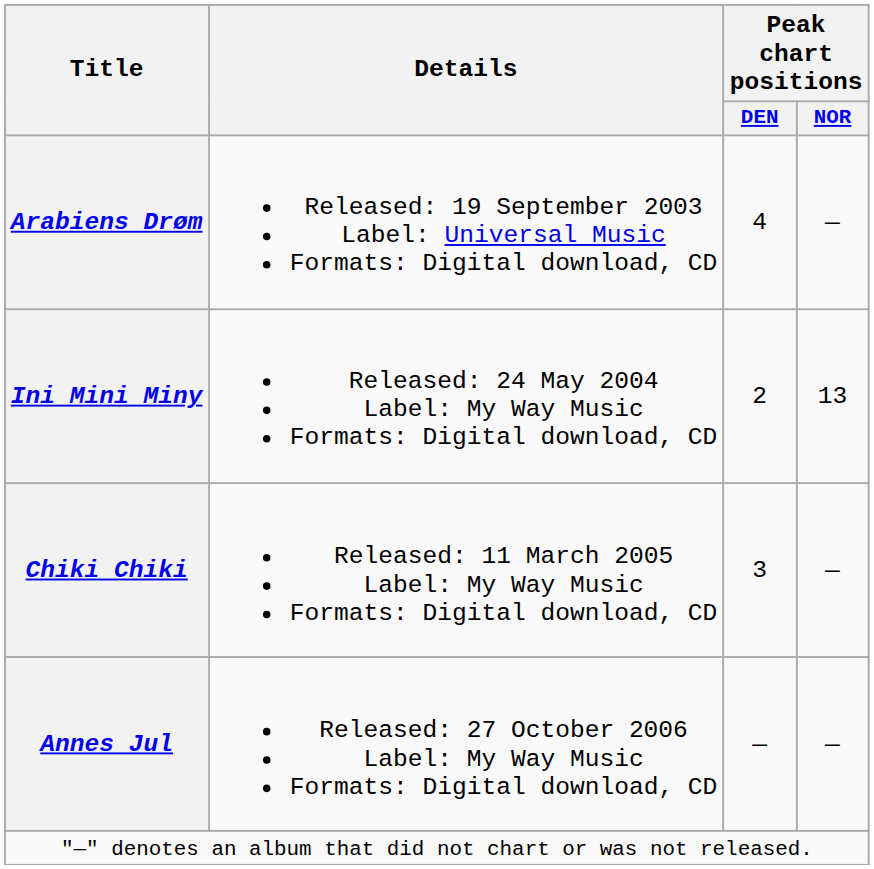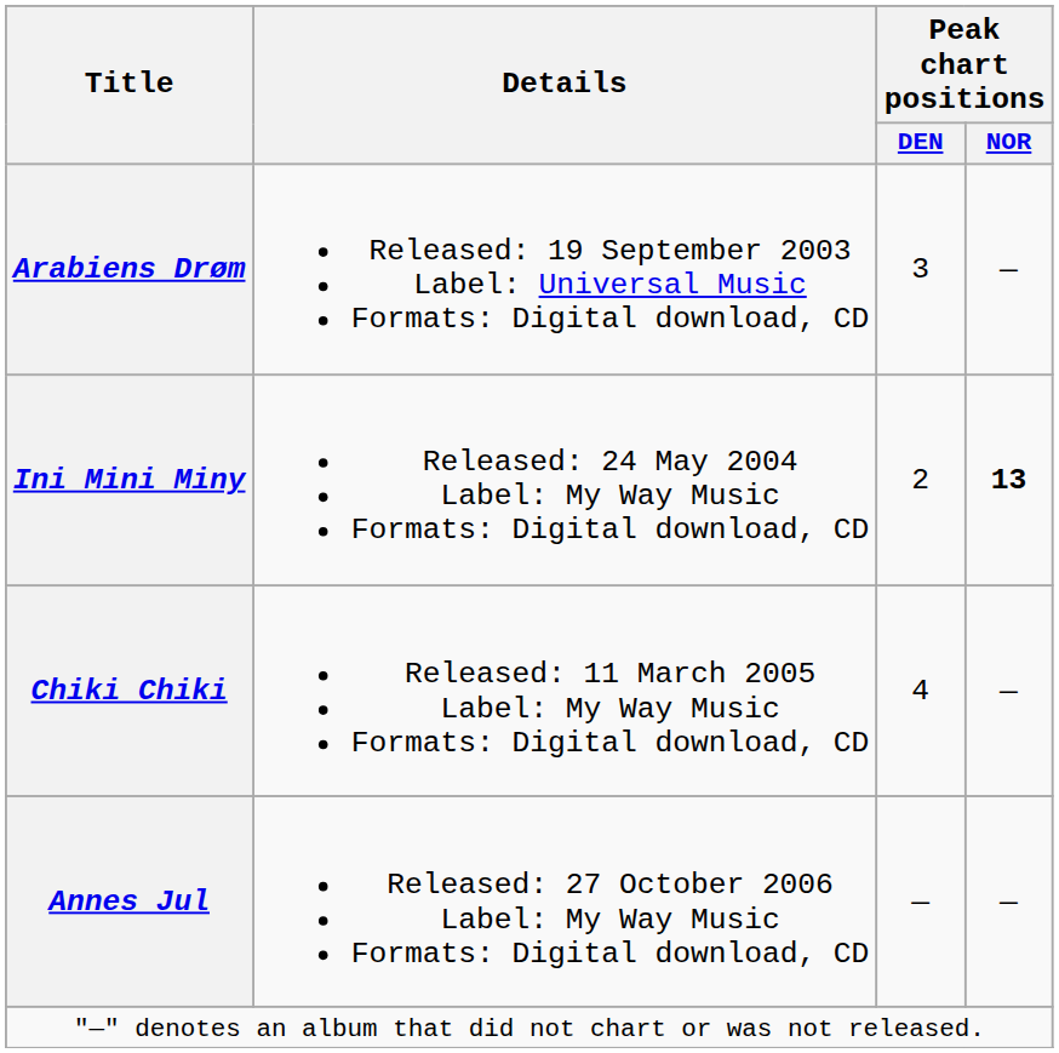 <table class="wikitable plainrowheaders" style="text-align:center;">
 <tr>
 <th scope="col" rowspan="2">Title</th>
 <th scope="col" rowspan="2">Details</th>
 <th scope="col" colspan="2">Peak chart positions</th>
 </tr>
 <tr>
 <th scope="col" style="width:3em;font-size:85%;"><a href='#'>DEN</a><br></th>
 <th scope="col" style="width:3em;font-size:85%;"><a href='#'>NOR</a><br></th>
 </tr>
 <tr>
 <th scope="row"><em><a href='#'>Arabiens Drøm</a></em></th>
 <td><br><ul><li>Released: 19 September 2003</li><li>Label: <a href='#'>Universal Music</a></li><li>Formats: Digital download, CD</li></ul></td>
-<td>4</td>
+<td>3</td>
 <td>—</td>
 </tr>
 <tr>
 <th scope="row"><em><a href='#'>Ini Mini Miny</a></em></th>
 <td><br><ul><li>Released: 24 May 2004</li><li>Label: My Way Music</li><li>Formats: Digital download, CD</li></ul></td>
 <td>2</td>
-<td>13</td>
+<td><strong>13</strong></td>
 </tr>
 <tr>
 <th scope="row"><em><a href='#'>Chiki Chiki</a></em></th>
 <td><br><ul><li>Released: 11 March 2005</li><li>Label: My Way Music</li><li>Formats: Digital download, CD</li></ul></td>
-<td>3</td>
+<td>4</td>
 <td>—</td>
 </tr>
 <tr>
 <th scope="row"><em><a href='#'>Annes Jul</a></em></th>
 <td><br><ul><li>Released: 27 October 2006</li><li>Label: My Way Music</li><li>Formats: Digital download, CD</li></ul></td>
 <td>—</td>
 <td>—</td>
 </tr>
 <tr>
 <td colspan="17" style="font-size:85%">"—" denotes an album that did not chart or was not released.</td>
 </tr>
 <tr>
 </tr>
 </table>
